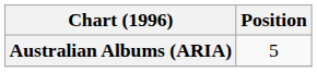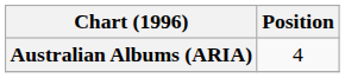 <table class="wikitable sortable plainrowheaders" style="text-align:center">
 <tr>
 <th scope="col">Chart (1996)</th>
 <th scope="col">Position</th>
 </tr>
 <tr>
 <th scope="row">Australian Albums (ARIA)</th>
-<td>5</td>
+<td>4</td>
 </tr>
 <tr>
 </tr>
 </table>
